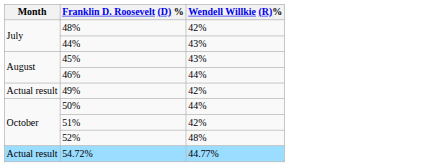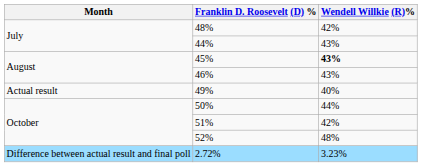 <table class="wikitable">
 <tr>
 <th>Month</th>
 <th><a href='#'>Franklin D. Roosevelt</a> <a href='#'>(D)</a> %</th>
 <th><a href='#'>Wendell Willkie</a> <a href='#'>(R)</a>%</th>
 </tr>
 <tr>
 <td rowspan="2">July</td>
 <td>48%</td>
 <td>42%</td>
 </tr>
 <tr>
 <td>44%</td>
 <td>43%</td>
 </tr>
 <tr>
 <td rowspan="2">August</td>
 <td>45%</td>
-<td>43%</td>
+<td><strong>43%</strong></td>
 </tr>
 <tr>
 <td>46%</td>
-<td>44%</td>
+<td>43%</td>
 </tr>
 <tr>
 <td>Actual result</td>
 <td>49%</td>
-<td>42%</td>
+<td>40%</td>
 </tr>
 <tr>
 <td rowspan="3">October</td>
 <td>50%</td>
 <td>44%</td>
 </tr>
 <tr>
 <td>51%</td>
 <td>42%</td>
 </tr>
 <tr>
 <td>52%</td>
 <td>48%</td>
 </tr>
 <tr style="background:#9bddff;">
-<td>Actual result</td>
-<td>54.72%</td>
-<td>44.77%</td>
+<td>Difference between actual result and final poll</td>
+<td>2.72%</td>
+<td>3.23%</td>
 </tr>
 </table>
